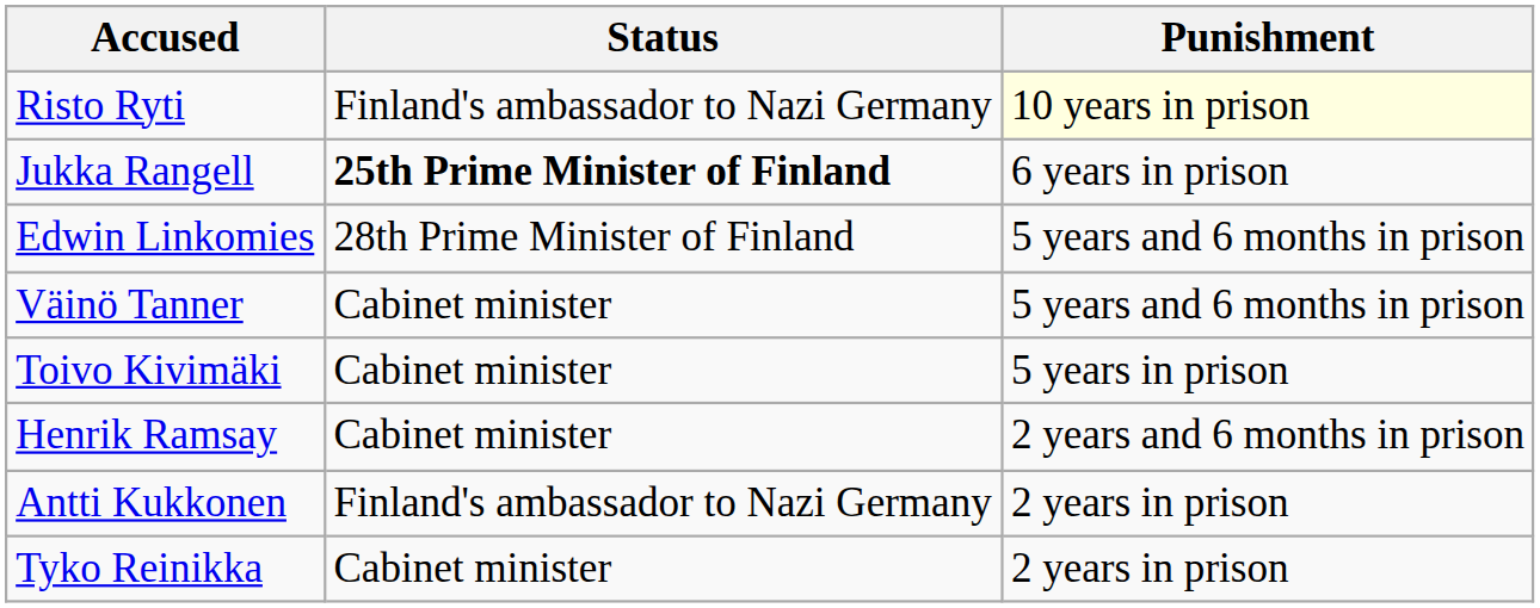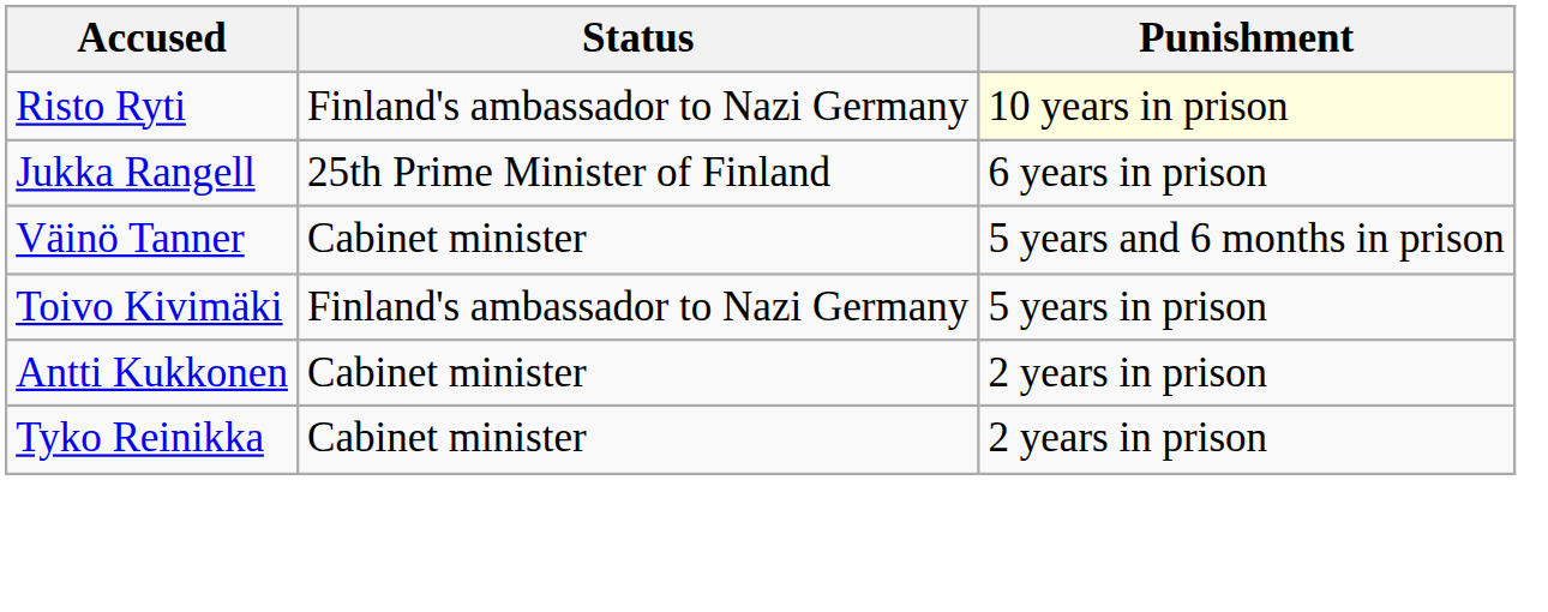 <table class="wikitable" style="text-align:left">
 <tr>
 <th>Accused</th>
 <th>Status</th>
 <th>Punishment</th>
 </tr>
 <tr>
 <td><a href='#'>Risto Ryti</a></td>
 <td>Finland's ambassador to Nazi Germany</td>
 <td style="background: lightyellow;">10 years in prison</td>
 </tr>
 <tr>
 <td><a href='#'>Jukka Rangell</a></td>
-<td><strong>25th Prime Minister of Finland</strong></td>
+<td>25th Prime Minister of Finland</td>
 <td>6 years in prison</td>
-</tr>
-<tr>
-<td><a href='#'>Edwin Linkomies</a></td>
-<td>28th Prime Minister of Finland</td>
-<td>5 years and 6 months in prison</td>
 </tr>
 <tr>
 <td><a href='#'>Väinö Tanner</a></td>
 <td>Cabinet minister</td>
 <td>5 years and 6 months in prison</td>
 </tr>
 <tr>
 <td><a href='#'>Toivo Kivimäki</a></td>
-<td>Cabinet minister</td>
+<td>Finland's ambassador to Nazi Germany</td>
 <td>5 years in prison</td>
 </tr>
 <tr>
-<td><a href='#'>Henrik Ramsay</a></td>
+<td><a href='#'>Antti Kukkonen</a></td>
 <td>Cabinet minister</td>
-<td>2 years and 6 months in prison</td>
-</tr>
-<tr>
-<td><a href='#'>Antti Kukkonen</a></td>
-<td>Finland's ambassador to Nazi Germany</td>
 <td>2 years in prison</td>
 </tr>
 <tr>
 <td><a href='#'>Tyko Reinikka</a></td>
 <td>Cabinet minister</td>
 <td>2 years in prison</td>
 </tr>
 </table>
